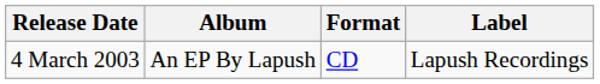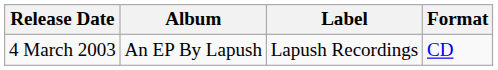 <table class="wikitable">
 <tr>
 <th>Release Date</th>
 <th>Album</th>
+<th>Label</th>
 <th>Format</th>
-<th>Label</th>
 </tr>
 <tr>
 <td>4 March 2003</td>
 <td>An EP By Lapush</td>
+<td>Lapush Recordings</td>
 <td><a href='#'>CD</a></td>
-<td>Lapush Recordings</td>
 </tr>
 </table>
